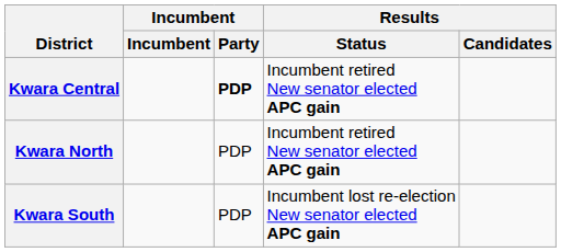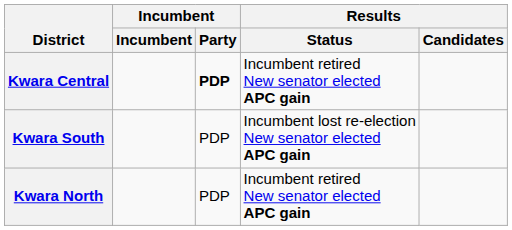 <table class="wikitable sortable">
 <tr valign=bottom>
 <th rowspan=2>District</th>
 <th colspan=2>Incumbent</th>
 <th colspan=2>Results</th>
 </tr>
 <tr valign=bottom>
 <th>Incumbent</th>
 <th>Party</th>
 <th>Status</th>
 <th>Candidates</th>
 </tr>
 <tr>
 <th><a href='#'>Kwara Central</a></th>
 <td></td>
 <td><strong>PDP</strong></td>
 <td>Incumbent retired<br><a href='#'>New senator elected</a><br><strong>APC gain</strong></td>
 <td nowrap></td>
 </tr>
 <tr>
+<th><a href='#'>Kwara South</a></th>
+<td></td>
+<td>PDP</td>
+<td>Incumbent lost re-election<br><a href='#'>New senator elected</a><br><strong>APC gain</strong></td>
+<td nowrap></td>
+</tr>
+<tr>
 <th><a href='#'>Kwara North</a></th>
 <td></td>
 <td>PDP</td>
 <td>Incumbent retired<br><a href='#'>New senator elected</a><br><strong>APC gain</strong></td>
 <td nowrap></td>
 </tr>
-<tr>
-<th><a href='#'>Kwara South</a></th>
-<td></td>
-<td>PDP</td>
-<td>Incumbent lost re-election<br><a href='#'>New senator elected</a><br><strong>APC gain</strong></td>
-<td nowrap></td>
-</tr>
 </table>
